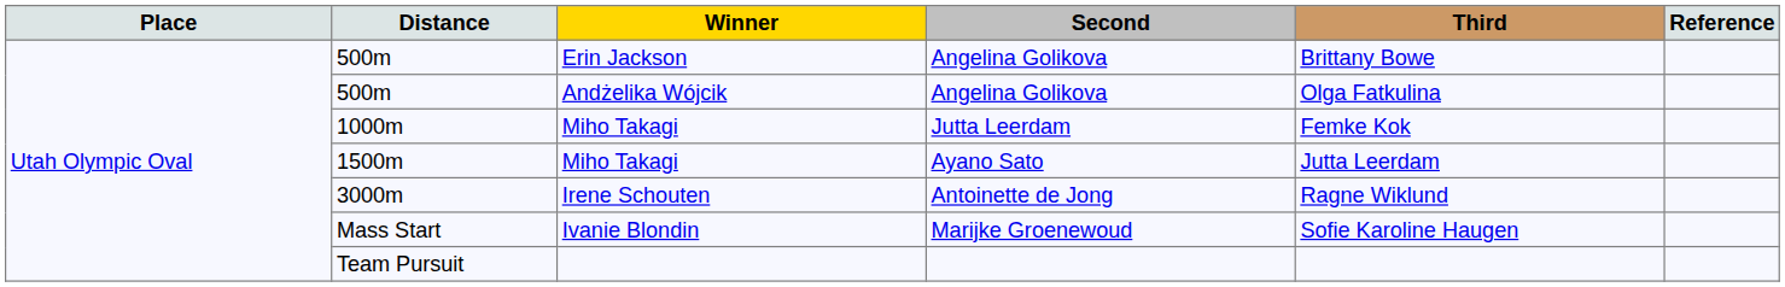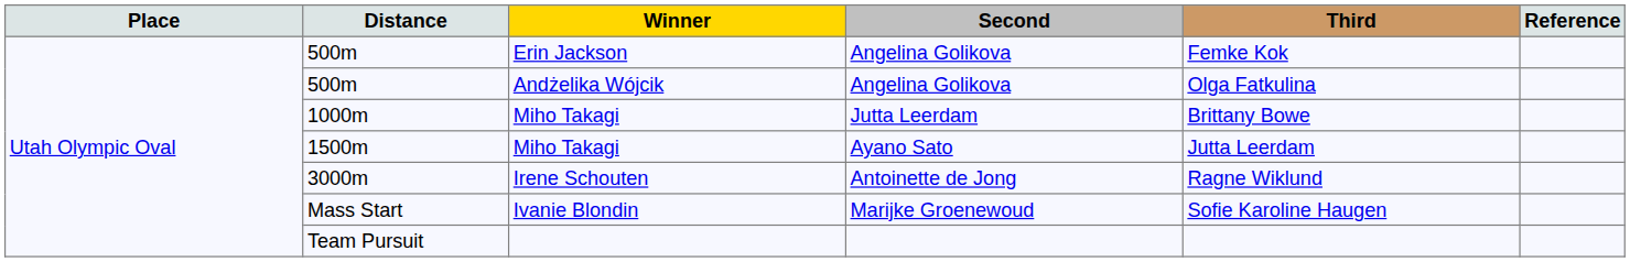 <table bgcolor="#f7f8ff" cellpadding="3" cellspacing="0" border="1" style="font-size: 95%; border: gray solid 1px; border-collapse: collapse;">
 <tr bgcolor="#cccccc" (1>
 <td width="220" align="center" bgcolor="#dce5e5"><strong>Place</strong></td>
 <td width="150" align="center" bgcolor="#dce5e5"><strong>Distance</strong></td>
 <td align="center" bgcolor="gold" width="250"><strong>Winner</strong></td>
 <td align="center" bgcolor="silver" width="250"><strong>Second</strong></td>
 <td width="250" align="center" bgcolor="#cc9966"><strong>Third</strong></td>
 <td width="30" align="center" bgcolor="#dce5e5"><strong>Reference</strong></td>
 </tr>
 <tr align="left">
 <td rowspan=7><a href='#'>Utah Olympic Oval</a></td>
 <td>500m</td>
 <td> <a href='#'>Erin Jackson</a></td>
 <td> <a href='#'>Angelina Golikova</a></td>
-<td> <a href='#'>Brittany Bowe</a></td>
+<td> <a href='#'>Femke Kok</a></td>
 <td></td>
 </tr>
 <tr align="left">
 <td>500m</td>
 <td> <a href='#'>Andżelika Wójcik</a></td>
 <td> <a href='#'>Angelina Golikova</a></td>
 <td> <a href='#'>Olga Fatkulina</a></td>
 <td></td>
 </tr>
 <tr align="left">
 <td>1000m</td>
 <td> <a href='#'>Miho Takagi</a></td>
 <td> <a href='#'>Jutta Leerdam</a></td>
-<td> <a href='#'>Femke Kok</a></td>
+<td> <a href='#'>Brittany Bowe</a></td>
 <td></td>
 </tr>
 <tr align="left">
 <td>1500m</td>
 <td> <a href='#'>Miho Takagi</a></td>
 <td> <a href='#'>Ayano Sato</a></td>
 <td> <a href='#'>Jutta Leerdam</a></td>
 <td></td>
 </tr>
 <tr align="left">
 <td>3000m</td>
 <td> <a href='#'>Irene Schouten</a></td>
 <td> <a href='#'>Antoinette de Jong</a></td>
 <td> <a href='#'>Ragne Wiklund</a></td>
 <td></td>
 </tr>
 <tr align="left">
 <td>Mass Start</td>
 <td> <a href='#'>Ivanie Blondin</a></td>
 <td> <a href='#'>Marijke Groenewoud</a></td>
 <td> <a href='#'>Sofie Karoline Haugen</a></td>
 <td></td>
 </tr>
 <tr align="left">
 <td>Team Pursuit</td>
 <td></td>
 <td></td>
 <td></td>
 <td></td>
 </tr>
 </table>
